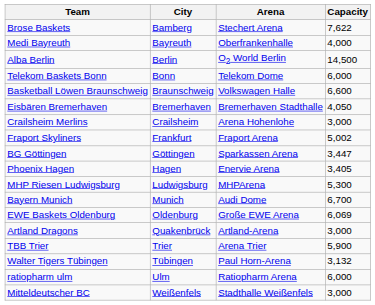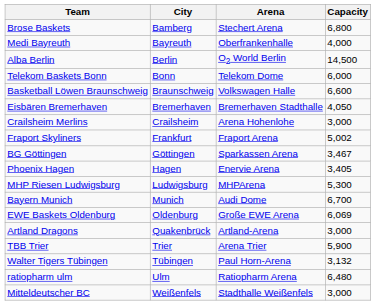 <table class="wikitable sortable" style="margin:1em 2em 1em 1em;">
 <tr>
 <th>Team</th>
 <th>City</th>
 <th>Arena</th>
 <th>Capacity</th>
 </tr>
 <tr>
 <td><a href='#'>Brose Baskets</a></td>
 <td><a href='#'>Bamberg</a></td>
 <td><a href='#'>Stechert Arena</a></td>
-<td>7,622</td>
+<td>6,800</td>
 </tr>
 <tr>
 <td><a href='#'>Medi Bayreuth</a></td>
 <td><a href='#'>Bayreuth</a></td>
 <td><a href='#'>Oberfrankenhalle</a></td>
 <td>4,000</td>
 </tr>
 <tr>
 <td><a href='#'>Alba Berlin</a></td>
 <td><a href='#'>Berlin</a></td>
 <td><a href='#'>O<sub>2</sub> World Berlin</a></td>
 <td>14,500</td>
 </tr>
 <tr>
 <td><a href='#'>Telekom Baskets Bonn</a></td>
 <td><a href='#'>Bonn</a></td>
 <td><a href='#'>Telekom Dome</a></td>
 <td>6,000</td>
 </tr>
 <tr>
 <td><a href='#'>Basketball Löwen Braunschweig</a></td>
 <td><a href='#'>Braunschweig</a></td>
 <td><a href='#'>Volkswagen Halle</a></td>
 <td>6,600</td>
 </tr>
 <tr>
 <td><a href='#'>Eisbären Bremerhaven</a></td>
 <td><a href='#'>Bremerhaven</a></td>
 <td><a href='#'>Bremerhaven Stadthalle</a></td>
 <td>4,050</td>
 </tr>
 <tr>
 <td><a href='#'>Crailsheim Merlins</a></td>
 <td><a href='#'>Crailsheim</a></td>
 <td><a href='#'>Arena Hohenlohe</a></td>
 <td>3,000</td>
 </tr>
 <tr>
 <td><a href='#'>Fraport Skyliners</a></td>
 <td><a href='#'>Frankfurt</a></td>
 <td><a href='#'>Fraport Arena</a></td>
 <td>5,002</td>
 </tr>
 <tr>
 <td><a href='#'>BG Göttingen</a></td>
 <td><a href='#'>Göttingen</a></td>
 <td><a href='#'>Sparkassen Arena</a></td>
-<td>3,447</td>
+<td>3,467</td>
 </tr>
 <tr>
 <td><a href='#'>Phoenix Hagen</a></td>
 <td><a href='#'>Hagen</a></td>
 <td><a href='#'>Enervie Arena</a></td>
 <td>3,405</td>
 </tr>
 <tr>
 <td><a href='#'>MHP Riesen Ludwigsburg</a></td>
 <td><a href='#'>Ludwigsburg</a></td>
 <td><a href='#'>MHPArena</a></td>
 <td>5,300</td>
 </tr>
 <tr>
 <td><a href='#'>Bayern Munich</a></td>
 <td><a href='#'>Munich</a></td>
 <td><a href='#'>Audi Dome</a></td>
 <td>6,700</td>
 </tr>
 <tr>
 <td><a href='#'>EWE Baskets Oldenburg</a></td>
 <td><a href='#'>Oldenburg</a></td>
 <td><a href='#'>Große EWE Arena</a></td>
 <td>6,069</td>
 </tr>
 <tr>
 <td><a href='#'>Artland Dragons</a></td>
 <td><a href='#'>Quakenbrück</a></td>
 <td><a href='#'>Artland-Arena</a></td>
 <td>3,000</td>
 </tr>
 <tr>
 <td><a href='#'>TBB Trier</a></td>
 <td><a href='#'>Trier</a></td>
 <td><a href='#'>Arena Trier</a></td>
 <td>5,900</td>
 </tr>
 <tr>
 <td><a href='#'>Walter Tigers Tübingen</a></td>
 <td><a href='#'>Tübingen</a></td>
 <td><a href='#'>Paul Horn-Arena</a></td>
 <td>3,132</td>
 </tr>
 <tr>
 <td><a href='#'>ratiopharm ulm</a></td>
 <td><a href='#'>Ulm</a></td>
 <td><a href='#'>Ratiopharm Arena</a></td>
-<td>6,000</td>
+<td>6,480</td>
 </tr>
 <tr>
 <td><a href='#'>Mitteldeutscher BC</a></td>
 <td><a href='#'>Weißenfels</a></td>
 <td><a href='#'>Stadthalle Weißenfels</a></td>
 <td>3,000</td>
 </tr>
 </table>
